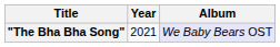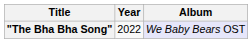 <table class="wikitable plainrowheaders" style="text-align:center">
 <tr>
 <th scope="col">Title</th>
 <th scope="col">Year</th>
 <th scope="col">Album</th>
 </tr>
 <tr>
 <th scope="row">"The Bha Bha Song"</th>
-<td>2021</td>
+<td>2022</td>
 <td style="background: lavender;"><em>We Baby Bears</em> OST</td>
 </tr>
 </table>
